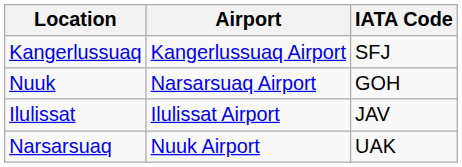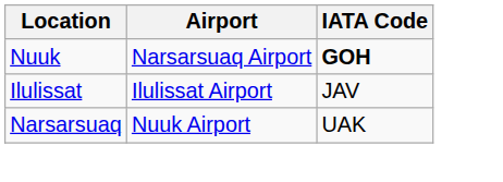 <table class="wikitable sortable">
 <tr>
 <th>Location</th>
 <th>Airport</th>
 <th>IATA Code</th>
 </tr>
 <tr>
-<td><a href='#'>Kangerlussuaq</a></td>
-<td><a href='#'>Kangerlussuaq Airport</a></td>
-<td>SFJ</td>
-</tr>
-<tr>
 <td><a href='#'>Nuuk</a></td>
 <td><a href='#'>Narsarsuaq Airport</a></td>
-<td>GOH</td>
+<td><strong>GOH</strong></td>
 </tr>
 <tr>
 <td><a href='#'>Ilulissat</a></td>
 <td><a href='#'>Ilulissat Airport</a></td>
 <td>JAV</td>
 </tr>
 <tr>
 <td><a href='#'>Narsarsuaq</a></td>
 <td><a href='#'>Nuuk Airport</a></td>
 <td>UAK</td>
 </tr>
 </table>
